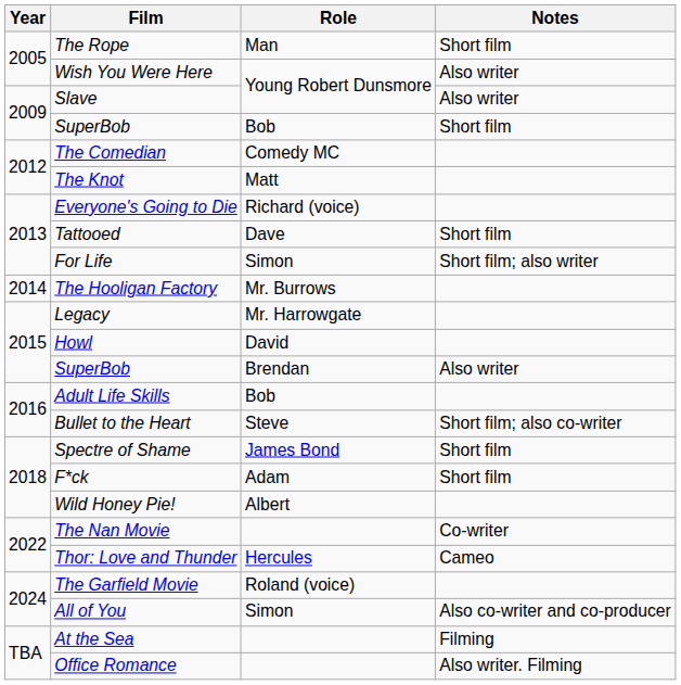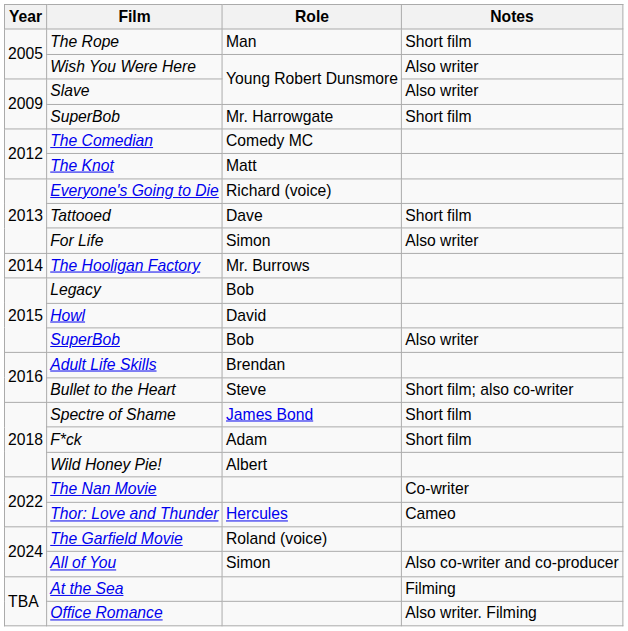 <table class="wikitable sortable">
 <tr>
 <th>Year</th>
 <th>Film</th>
 <th>Role</th>
 <th class="unsortable">Notes</th>
 </tr>
 <tr>
 <td rowspan="2">2005</td>
 <td><em>The Rope</em></td>
 <td>Man</td>
 <td>Short film</td>
 </tr>
 <tr>
 <td><em>Wish You Were Here</em></td>
 <td rowspan="2">Young Robert Dunsmore</td>
 <td>Also writer</td>
 </tr>
 <tr>
 <td rowspan="2">2009</td>
 <td><em>Slave</em></td>
 <td>Also writer</td>
 </tr>
 <tr>
 <td><em>SuperBob</em></td>
-<td>Bob</td>
+<td>Mr. Harrowgate</td>
 <td>Short film</td>
 </tr>
 <tr>
 <td rowspan="2">2012</td>
 <td><em><a href='#'>The Comedian</a></em></td>
 <td>Comedy MC</td>
 <td></td>
 </tr>
 <tr>
 <td><em><a href='#'>The Knot</a></em></td>
 <td>Matt</td>
 <td></td>
 </tr>
 <tr>
 <td rowspan="3">2013</td>
 <td><em><a href='#'>Everyone's Going to Die</a></em></td>
 <td>Richard (voice)</td>
 <td></td>
 </tr>
 <tr>
 <td><em>Tattooed</em></td>
 <td>Dave</td>
 <td>Short film</td>
 </tr>
 <tr>
 <td><em>For Life</em></td>
 <td>Simon</td>
-<td>Short film; also writer</td>
+<td>Also writer</td>
 </tr>
 <tr>
 <td>2014</td>
 <td><em><a href='#'>The Hooligan Factory</a></em></td>
 <td>Mr. Burrows</td>
 <td></td>
 </tr>
 <tr>
 <td rowspan="3">2015</td>
 <td><em>Legacy</em></td>
-<td>Mr. Harrowgate</td>
+<td>Bob</td>
 <td></td>
 </tr>
 <tr>
 <td><em><a href='#'>Howl</a></em></td>
 <td>David</td>
 <td></td>
 </tr>
 <tr>
 <td><em><a href='#'>SuperBob</a></em></td>
-<td>Brendan</td>
+<td>Bob</td>
 <td>Also writer</td>
 </tr>
 <tr>
 <td rowspan="2">2016</td>
 <td><em><a href='#'>Adult Life Skills</a></em></td>
-<td>Bob</td>
+<td>Brendan</td>
 <td></td>
 </tr>
 <tr>
 <td><em>Bullet to the Heart</em></td>
 <td>Steve</td>
 <td>Short film; also co-writer</td>
 </tr>
 <tr>
 <td rowspan="3">2018</td>
 <td><em>Spectre of Shame</em></td>
 <td><a href='#'>James Bond</a></td>
 <td>Short film</td>
 </tr>
 <tr>
 <td><em>F*ck</em></td>
 <td>Adam</td>
 <td>Short film</td>
 </tr>
 <tr>
 <td><em>Wild Honey Pie!</em></td>
 <td>Albert</td>
 <td></td>
 </tr>
 <tr>
 <td rowspan="2">2022</td>
 <td><em><a href='#'>The Nan Movie</a></em></td>
 <td></td>
 <td>Co-writer</td>
 </tr>
 <tr>
 <td><em><a href='#'>Thor: Love and Thunder</a></em></td>
 <td><a href='#'>Hercules</a></td>
 <td>Cameo</td>
 </tr>
 <tr>
 <td rowspan="2">2024</td>
 <td><em><a href='#'>The Garfield Movie</a></em></td>
 <td>Roland (voice)</td>
 <td></td>
 </tr>
 <tr>
 <td><em><a href='#'>All of You</a></em></td>
 <td>Simon</td>
 <td>Also co-writer and co-producer</td>
 </tr>
 <tr>
 <td rowspan="2">TBA</td>
 <td><em><a href='#'>At the Sea</a></em></td>
 <td></td>
 <td>Filming</td>
 </tr>
 <tr>
 <td><em><a href='#'> Office Romance</a></em></td>
 <td></td>
 <td>Also writer. Filming</td>
 </tr>
 </table>
